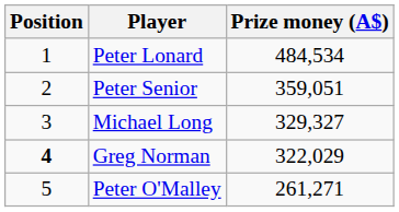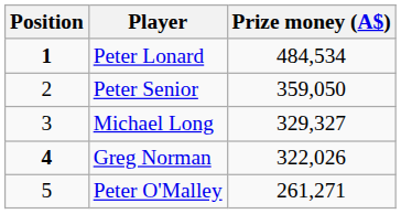 <table class="wikitable">
 <tr>
 <th>Position</th>
 <th>Player</th>
 <th>Prize money (<a href='#'>A$</a>)</th>
 </tr>
 <tr>
-<td align=center>1</td>
+<td align=center><strong>1</strong></td>
 <td> <a href='#'>Peter Lonard</a></td>
 <td align=center>484,534</td>
 </tr>
 <tr>
 <td align=center>2</td>
 <td> <a href='#'>Peter Senior</a></td>
-<td align=center>359,051</td>
+<td align=center>359,050</td>
 </tr>
 <tr>
 <td align=center>3</td>
 <td> <a href='#'>Michael Long</a></td>
 <td align=center>329,327</td>
 </tr>
 <tr>
 <td align=center><strong>4</strong></td>
 <td> <a href='#'>Greg Norman</a></td>
-<td align=center>322,029</td>
+<td align=center>322,026</td>
 </tr>
 <tr>
 <td align=center>5</td>
 <td> <a href='#'>Peter O'Malley</a></td>
 <td align=center>261,271</td>
 </tr>
 </table>
